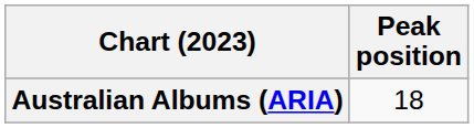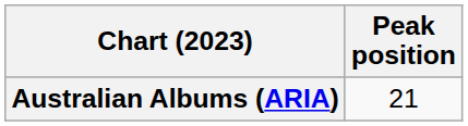 <table class="wikitable plainrowheaders" style="text-align:center">
 <tr>
 <th scope="col">Chart (2023)</th>
 <th scope="col">Peak<br>position</th>
 </tr>
 <tr>
 <th scope="row">Australian Albums (<a href='#'>ARIA</a>)</th>
-<td>18</td>
+<td>21</td>
 </tr>
 </table>
